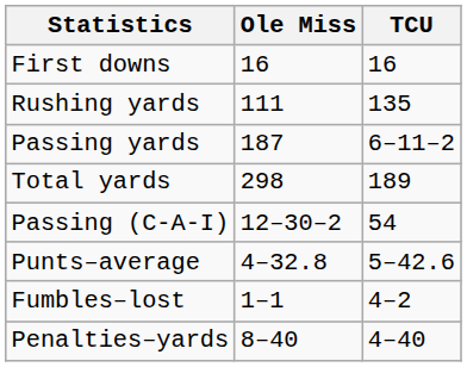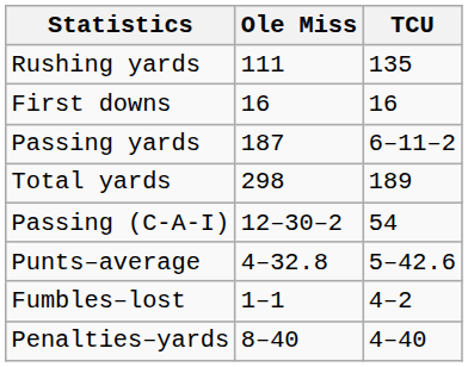 <table class="wikitable">
 <tr>
 <th>Statistics</th>
 <th>Ole Miss</th>
 <th>TCU</th>
 </tr>
 <tr>
+<td>Rushing yards</td>
+<td>111</td>
+<td>135</td>
+</tr>
+<tr>
 <td>First downs</td>
 <td>16</td>
 <td>16</td>
-</tr>
-<tr>
-<td>Rushing yards</td>
-<td>111</td>
-<td>135</td>
 </tr>
 <tr>
 <td>Passing yards</td>
 <td>187</td>
 <td>6–11–2</td>
 </tr>
 <tr>
 <td>Total yards</td>
 <td>298</td>
 <td>189</td>
 </tr>
 <tr>
 <td>Passing (C-A-I)</td>
 <td>12–30–2</td>
 <td>54</td>
 </tr>
 <tr>
 <td>Punts–average</td>
 <td>4–32.8</td>
 <td>5–42.6</td>
 </tr>
 <tr>
 <td>Fumbles–lost</td>
 <td>1–1</td>
 <td>4–2</td>
 </tr>
 <tr>
 <td>Penalties–yards</td>
 <td>8–40</td>
 <td>4–40</td>
 </tr>
 </table>
